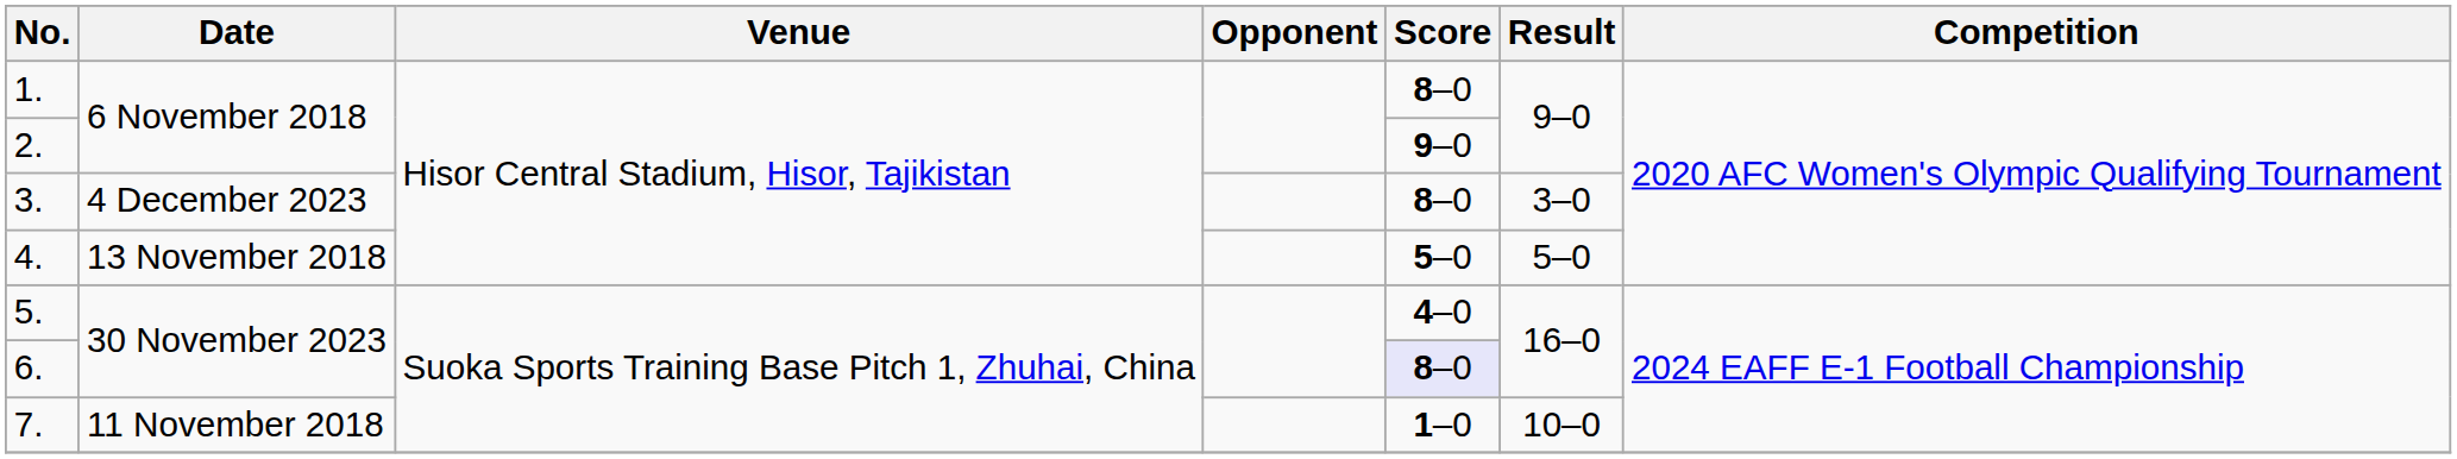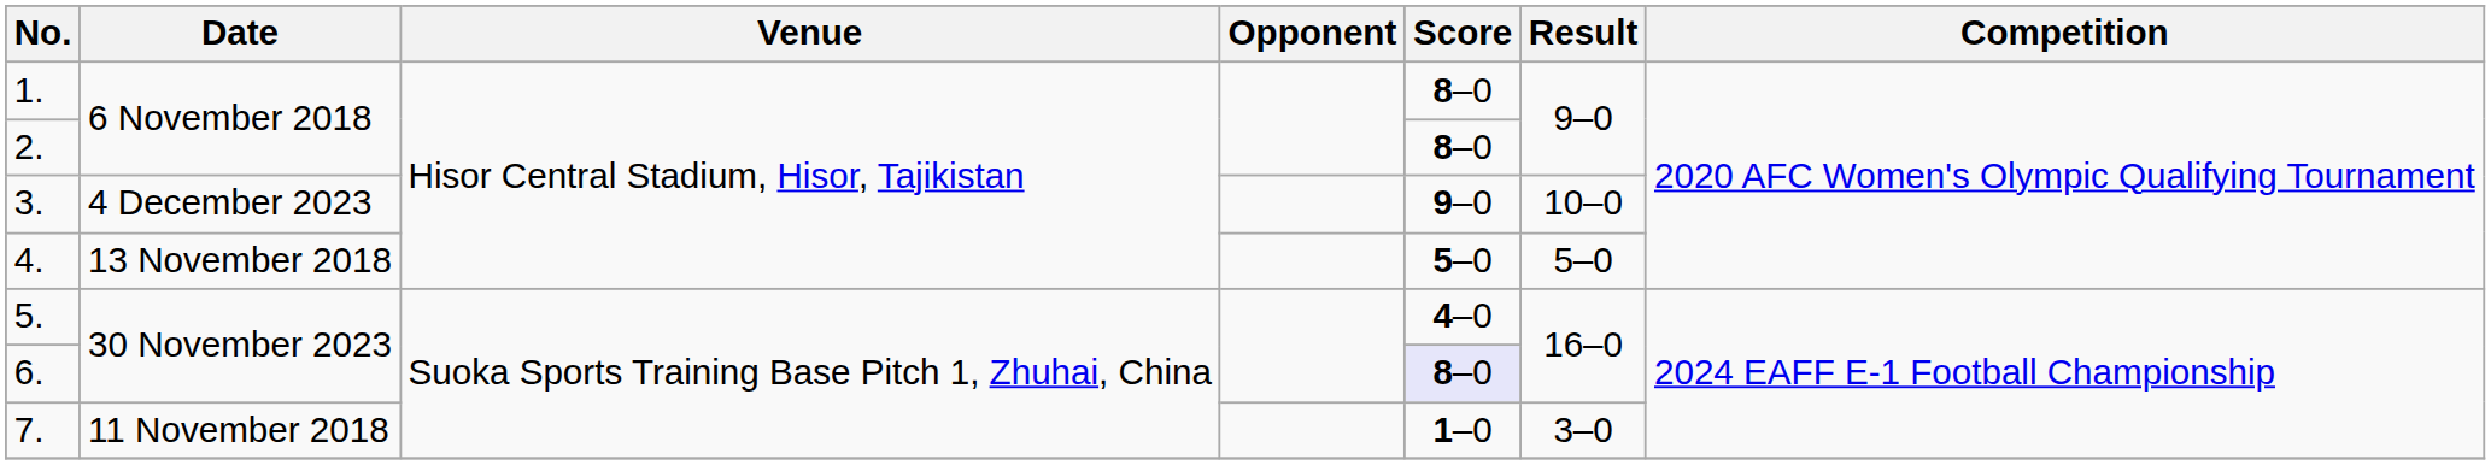 <table class="wikitable">
 <tr>
 <th>No.</th>
 <th>Date</th>
 <th>Venue</th>
 <th>Opponent</th>
 <th>Score</th>
 <th>Result</th>
 <th>Competition</th>
 </tr>
 <tr>
 <td>1.</td>
 <td rowspan=2>6 November 2018</td>
 <td rowspan=4>Hisor Central Stadium, <a href='#'>Hisor</a>, <a href='#'>Tajikistan</a></td>
 <td rowspan=2></td>
 <td align=center><strong>8</strong>–0</td>
 <td rowspan=2 align=center>9–0</td>
 <td rowspan=4><a href='#'>2020 AFC Women's Olympic Qualifying Tournament</a></td>
 </tr>
 <tr>
 <td>2.</td>
-<td align=center><strong>9</strong>–0</td>
+<td align=center><strong>8</strong>–0</td>
 </tr>
 <tr>
 <td>3.</td>
 <td>4 December 2023</td>
 <td></td>
-<td align=center><strong>8</strong>–0</td>
-<td align=center>3–0</td>
+<td align=center><strong>9</strong>–0</td>
+<td align=center>10–0</td>
 </tr>
 <tr>
 <td>4.</td>
 <td>13 November 2018</td>
 <td></td>
 <td align=center><strong>5</strong>–0</td>
 <td align=center>5–0</td>
 </tr>
 <tr>
 <td>5.</td>
 <td rowspan=2>30 November 2023</td>
 <td rowspan=3>Suoka Sports Training Base Pitch 1, <a href='#'>Zhuhai</a>, China</td>
 <td rowspan=2></td>
 <td align=center><strong>4</strong>–0</td>
 <td rowspan=2 align=center>16–0</td>
 <td rowspan=3><a href='#'>2024 EAFF E-1 Football Championship</a></td>
 </tr>
 <tr>
 <td>6.</td>
 <td align=center style="background: lavender;"><strong>8</strong>–0</td>
 </tr>
 <tr>
 <td>7.</td>
 <td>11 November 2018</td>
 <td></td>
 <td align=center><strong>1</strong>–0</td>
-<td align=center>10–0</td>
+<td align=center>3–0</td>
 </tr>
 <tr>
 </tr>
 </table>
